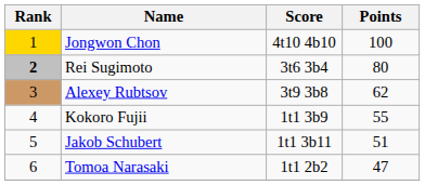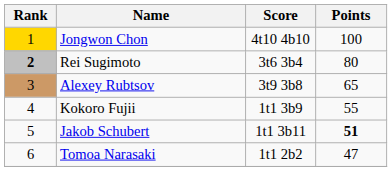 <table class="wikitable">
 <tr>
 <th width = "50">Rank</th>
 <th width = "200">Name</th>
 <th width = "70">Score</th>
 <th width = "70">Points</th>
 </tr>
 <tr>
 <td align="center" style="background: gold">1</td>
 <td> <a href='#'>Jongwon Chon</a></td>
 <td align="center">4t10 4b10</td>
 <td align="center">100</td>
 </tr>
 <tr>
 <td align="center" style="background: silver"><strong>2</strong></td>
 <td> Rei Sugimoto</td>
 <td align="center">3t6 3b4</td>
 <td align="center">80</td>
 </tr>
 <tr>
 <td align="center" style="background: #cc9966">3</td>
 <td> <a href='#'>Alexey Rubtsov</a></td>
 <td align="center">3t9 3b8</td>
-<td align="center">62</td>
+<td align="center">65</td>
 </tr>
 <tr>
 <td align="center">4</td>
 <td> Kokoro Fujii</td>
 <td align="center">1t1 3b9</td>
 <td align="center">55</td>
 </tr>
 <tr>
 <td align="center">5</td>
 <td> <a href='#'>Jakob Schubert</a></td>
 <td align="center">1t1 3b11</td>
-<td align="center">51</td>
+<td align="center"><strong>51</strong></td>
 </tr>
 <tr>
 <td align="center">6</td>
 <td> <a href='#'>Tomoa Narasaki</a></td>
 <td align="center">1t1 2b2</td>
 <td align="center">47</td>
 </tr>
 <tr>
 </tr>
 </table>
